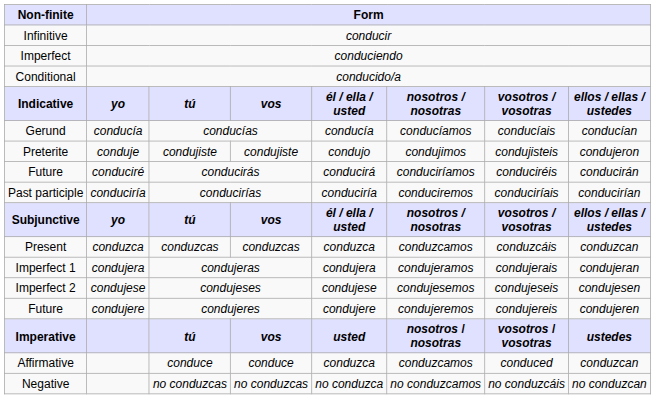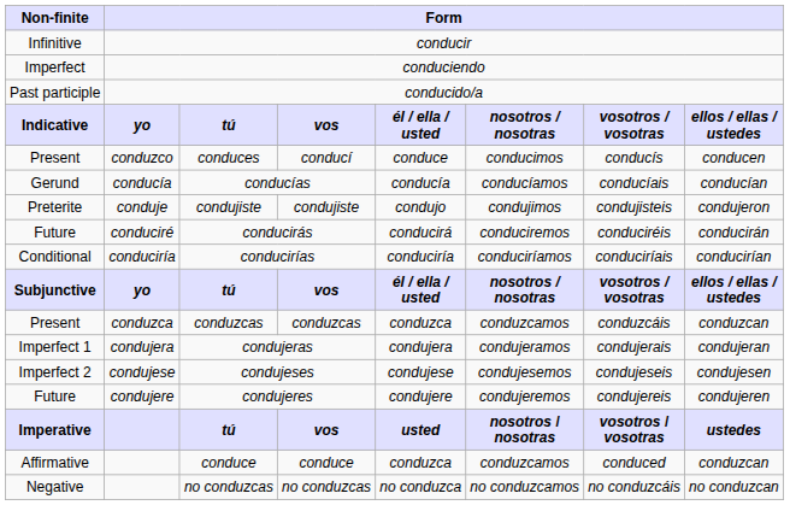 <table border="2" cellpadding="4" cellspacing="0" style="margin: 1em 1em 1em 0; background: #f9f9f9; border: 1px #aaa solid; border-collapse: collapse; font-size: 95%;">
 <tr>
 <th bgcolor="#E0E0FF">Non-finite</th>
 <th colspan="7" bgcolor="#E0E0FF">Form</th>
 </tr>
 <tr align = "center">
 <td>Infinitive</td>
 <td colspan="7"><em>conducir</em></td>
 </tr>
 <tr align = "center">
 <td>Imperfect</td>
 <td colspan="7"><em>conduciendo</em></td>
 </tr>
 <tr align = "center">
-<td>Conditional</td>
+<td>Past participle</td>
 <td colspan="7"><em>conducido/a</em></td>
 </tr>
 <tr align = "center">
 <th bgcolor="#E0E0FF">Indicative</th>
 <th bgcolor="#E0E0FF"><em>yo</em></th>
 <th bgcolor="#E0E0FF"><em>tú</em></th>
 <th bgcolor="#E0E0FF"><em>vos</em></th>
 <th bgcolor="#E0E0FF"><em>él / ella /<br> usted</em></th>
 <th bgcolor="#E0E0FF"><em>nosotros /<br>nosotras</em></th>
 <th bgcolor="#E0E0FF"><em>vosotros /<br>vosotras</em></th>
 <th bgcolor="#E0E0FF"><em>ellos / ellas /<br>ustedes</em></th>
+</tr>
+<tr align = "center">
+<td>Present</td>
+<td><em>conduzco</em></td>
+<td><em>conduces</em></td>
+<td><em>conducí</em></td>
+<td><em>conduce</em></td>
+<td><em>conducimos</em></td>
+<td><em>conducís</em></td>
+<td><em>conducen</em></td>
 </tr>
 <tr align = "center">
 <td>Gerund</td>
 <td><em>conducía</em></td>
 <td colspan="2"><em>conducías</em></td>
 <td><em>conducía</em></td>
 <td><em>conducíamos</em></td>
 <td><em>conducíais</em></td>
 <td><em>conducían</em></td>
 </tr>
 <tr align = "center">
 <td>Preterite</td>
 <td><em>conduje</em></td>
 <td><em>condujiste</em></td>
 <td><em>condujiste</em></td>
 <td><em>condujo</em></td>
 <td><em>condujimos</em></td>
 <td><em>condujisteis</em></td>
 <td><em>condujeron</em></td>
 </tr>
 <tr align = "center">
 <td>Future</td>
 <td><em>conduciré</em></td>
 <td colspan="2"><em>conducirás</em></td>
 <td><em>conducirá</em></td>
-<td><em>conduciríamos</em></td>
+<td><em>conduciremos</em></td>
 <td><em>conduciréis</em></td>
 <td><em>conducirán</em></td>
 </tr>
 <tr align = "center">
-<td>Past participle</td>
+<td>Conditional</td>
 <td><em>conduciría</em></td>
 <td colspan="2"><em>conducirías</em></td>
 <td><em>conduciría</em></td>
-<td><em>conduciremos</em></td>
+<td><em>conduciríamos</em></td>
 <td><em>conduciríais</em></td>
 <td><em>conducirían</em></td>
 </tr>
 <tr align = "center">
 <th bgcolor="#E0E0FF">Subjunctive</th>
 <th bgcolor="#E0E0FF"><em>yo</em></th>
 <th bgcolor="#E0E0FF"><em>tú</em></th>
 <th bgcolor="#E0E0FF"><em>vos</em></th>
 <th bgcolor="#E0E0FF"><em>él / ella /<br> usted</em></th>
 <th bgcolor="#E0E0FF"><em>nosotros /<br>nosotras</em></th>
 <th bgcolor="#E0E0FF"><em>vosotros /<br>vosotras</em></th>
 <th bgcolor="#E0E0FF"><em>ellos / ellas /<br>ustedes</em></th>
 </tr>
 <tr align = "center">
 <td>Present</td>
 <td><em>conduzca</em></td>
 <td><em>conduzcas</em></td>
 <td><em>conduzcas</em></td>
 <td><em>conduzca</em></td>
 <td><em>conduzcamos</em></td>
 <td><em>conduzcáis</em></td>
 <td><em>conduzcan</em></td>
 </tr>
 <tr align = "center">
 <td>Imperfect 1</td>
 <td><em>condujera</em></td>
 <td colspan="2"><em>condujeras</em></td>
 <td><em>condujera</em></td>
 <td><em>condujeramos</em></td>
 <td><em>condujerais</em></td>
 <td><em>condujeran</em></td>
 </tr>
 <tr align = "center">
 <td>Imperfect 2</td>
 <td><em>condujese</em></td>
 <td colspan="2"><em>condujeses</em></td>
 <td><em>condujese</em></td>
 <td><em>condujesemos</em></td>
 <td><em>condujeseis</em></td>
 <td><em>condujesen</em></td>
 </tr>
 <tr align = "center">
 <td>Future</td>
 <td><em>condujere</em></td>
 <td colspan="2"><em>condujeres</em></td>
 <td><em>condujere</em></td>
 <td><em>condujeremos</em></td>
 <td><em>condujereis</em></td>
 <td><em>condujeren</em></td>
 </tr>
 <tr align = "center">
 <th bgcolor="#E0E0FF">Imperative</th>
 <th bgcolor="#E0E0FF"> </th>
 <th bgcolor="#E0E0FF"><em>tú</em></th>
 <th bgcolor="#E0E0FF"><em>vos</em></th>
 <th bgcolor="#E0E0FF"><em>usted</em></th>
 <th bgcolor="#E0E0FF"><em>nosotros</em> /<br> <em>nosotras</em></th>
 <th bgcolor="#E0E0FF"><em>vosotros</em> /<br><em>vosotras</em></th>
 <th bgcolor="#E0E0FF"><em>ustedes</em></th>
 </tr>
 <tr align = "center">
 <td>Affirmative</td>
 <td> </td>
 <td><em>conduce</em></td>
 <td><em>conduce</em></td>
 <td><em>conduzca</em></td>
 <td><em>conduzcamos</em></td>
 <td><em>conduced</em></td>
 <td><em>conduzcan</em></td>
 </tr>
 <tr align = "center">
 <td>Negative</td>
 <td> </td>
 <td><em>no conduzcas</em></td>
 <td><em>no conduzcas</em></td>
 <td><em>no conduzca</em></td>
 <td><em>no conduzcamos</em></td>
 <td><em>no conduzcáis</em></td>
 <td><em>no conduzcan</em></td>
 </tr>
 </table>
